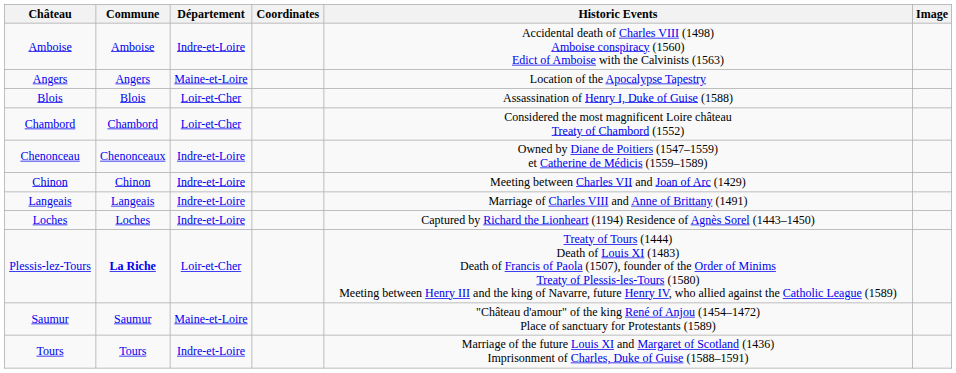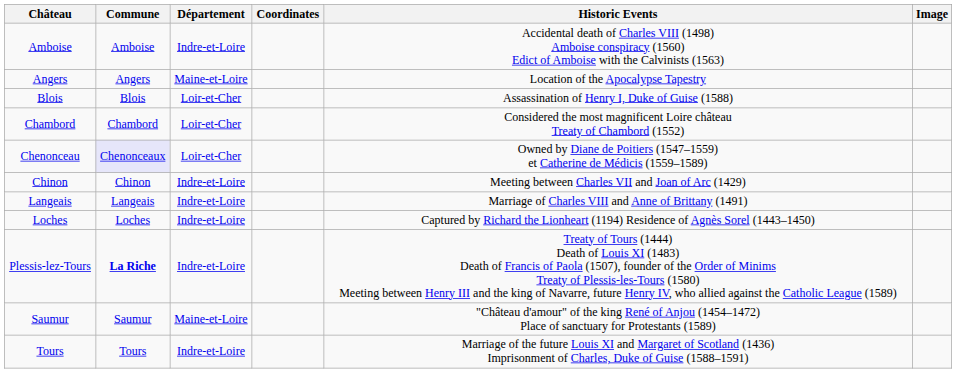 <table class="wikitable sortable" style="text-align:center; width:100%;">
 <tr>
 <th>Château</th>
 <th>Commune</th>
 <th>Département</th>
 <th>Coordinates</th>
 <th class="unsortable">Historic Events</th>
 <th class="unsortable">Image</th>
 </tr>
 <tr>
 <td><a href='#'>Amboise</a></td>
 <td><a href='#'>Amboise</a></td>
 <td><a href='#'>Indre-et-Loire</a></td>
 <td></td>
 <td>Accidental death of <a href='#'>Charles VIII</a> (1498)<br> <a href='#'>Amboise conspiracy</a> (1560)<br><a href='#'>Edict of Amboise</a> with the Calvinists (1563)</td>
 <td></td>
 </tr>
 <tr>
 <td><a href='#'>Angers</a></td>
 <td><a href='#'>Angers</a></td>
 <td><a href='#'>Maine-et-Loire</a></td>
 <td></td>
 <td>Location of the <a href='#'>Apocalypse Tapestry</a></td>
 <td></td>
 </tr>
 <tr>
 <td><a href='#'>Blois</a></td>
 <td><a href='#'>Blois</a></td>
 <td><a href='#'>Loir-et-Cher</a></td>
 <td></td>
 <td>Assassination of <a href='#'>Henry I, Duke of Guise</a> (1588)</td>
 <td></td>
 </tr>
 <tr>
 <td><a href='#'>Chambord</a></td>
 <td><a href='#'>Chambord</a></td>
 <td><a href='#'>Loir-et-Cher</a></td>
 <td></td>
 <td>Considered the most magnificent Loire château <br><a href='#'>Treaty of Chambord</a> (1552)</td>
 <td></td>
 </tr>
 <tr>
 <td><a href='#'>Chenonceau</a></td>
-<td><a href='#'>Chenonceaux</a></td>
-<td><a href='#'>Indre-et-Loire</a></td>
+<td style="background: lavender;"><a href='#'>Chenonceaux</a></td>
+<td><a href='#'>Loir-et-Cher</a></td>
 <td></td>
 <td>Owned by <a href='#'>Diane de Poitiers</a> (1547–1559) <br> et <a href='#'>Catherine de Médicis</a> (1559–1589)</td>
 <td></td>
 </tr>
 <tr>
 <td><a href='#'>Chinon</a></td>
 <td><a href='#'>Chinon</a></td>
 <td><a href='#'>Indre-et-Loire</a></td>
 <td></td>
 <td>Meeting between <a href='#'>Charles VII</a> and <a href='#'>Joan of Arc</a> (1429)</td>
 <td></td>
 </tr>
 <tr>
 <td><a href='#'>Langeais</a></td>
 <td><a href='#'>Langeais</a></td>
 <td><a href='#'>Indre-et-Loire</a></td>
 <td></td>
 <td>Marriage of <a href='#'>Charles VIII</a> and <a href='#'>Anne of Brittany</a> (1491)</td>
 <td></td>
 </tr>
 <tr>
 <td><a href='#'>Loches</a></td>
 <td><a href='#'>Loches</a></td>
 <td><a href='#'>Indre-et-Loire</a></td>
 <td></td>
 <td>Captured by <a href='#'>Richard the Lionheart</a> (1194) Residence of <a href='#'>Agnès Sorel</a> (1443–1450)</td>
 <td></td>
 </tr>
 <tr>
 <td><a href='#'>Plessis-lez-Tours</a></td>
 <td><strong><a href='#'>La Riche</a></strong></td>
-<td><a href='#'>Loir-et-Cher</a></td>
+<td><a href='#'>Indre-et-Loire</a></td>
 <td></td>
 <td><a href='#'>Treaty of Tours</a> (1444)<br>Death of <a href='#'>Louis XI</a> (1483)<br>Death of <a href='#'>Francis of Paola</a> (1507), founder of the <a href='#'>Order of Minims</a><br><a href='#'>Treaty of Plessis-les-Tours</a> (1580)<br>Meeting between <a href='#'>Henry III</a> and the king of Navarre, future <a href='#'>Henry IV</a>, who allied against the <a href='#'>Catholic League</a> (1589)</td>
 <td></td>
 </tr>
 <tr>
 <td><a href='#'>Saumur</a></td>
 <td><a href='#'>Saumur</a></td>
 <td><a href='#'>Maine-et-Loire</a></td>
 <td></td>
 <td>"Château d'amour" of the king <a href='#'>René of Anjou</a> (1454–1472) <br> Place of sanctuary for Protestants (1589)</td>
 <td></td>
 </tr>
 <tr>
 <td><a href='#'>Tours</a></td>
 <td><a href='#'>Tours</a></td>
 <td><a href='#'>Indre-et-Loire</a></td>
 <td></td>
 <td>Marriage of the future <a href='#'>Louis XI</a> and <a href='#'>Margaret of Scotland</a> (1436) <br> Imprisonment of <a href='#'>Charles, Duke of Guise</a> (1588–1591)</td>
 <td></td>
 </tr>
 </table>
